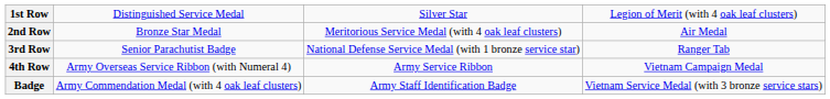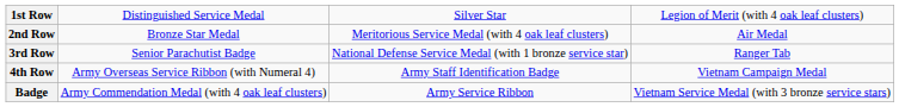 <table class="wikitable" style="margin:1em auto; text-align:center;">
 <tr>
 <th>1st Row</th>
 <td><a href='#'>Distinguished Service Medal</a></td>
 <td><a href='#'>Silver Star</a></td>
 <td><a href='#'>Legion of Merit</a> (with 4 <a href='#'>oak leaf clusters</a>)</td>
 </tr>
 <tr>
 <th>2nd Row</th>
 <td><a href='#'>Bronze Star Medal</a></td>
 <td><a href='#'>Meritorious Service Medal</a> (with 4 <a href='#'>oak leaf clusters</a>)</td>
 <td><a href='#'>Air Medal</a></td>
 </tr>
 <tr>
 <th>3rd Row</th>
 <td><a href='#'>Senior Parachutist Badge</a></td>
 <td><a href='#'>National Defense Service Medal</a> (with 1 bronze <a href='#'>service star</a>)</td>
 <td><a href='#'>Ranger Tab</a></td>
 </tr>
 <tr>
 <th>4th Row</th>
 <td><a href='#'>Army Overseas Service Ribbon</a> (with Numeral 4)</td>
-<td><a href='#'>Army Service Ribbon</a></td>
+<td><a href='#'>Army Staff Identification Badge</a></td>
 <td><a href='#'>Vietnam Campaign Medal</a></td>
 </tr>
 <tr>
 <th>Badge</th>
 <td><a href='#'>Army Commendation Medal</a> (with 4 <a href='#'>oak leaf clusters</a>)</td>
-<td><a href='#'>Army Staff Identification Badge</a></td>
+<td><a href='#'>Army Service Ribbon</a></td>
 <td><a href='#'>Vietnam Service Medal</a> (with 3 bronze <a href='#'>service stars</a>)</td>
 </tr>
 </table>
